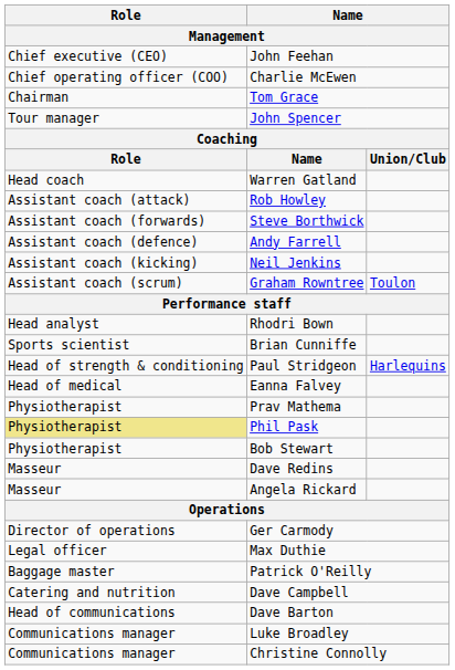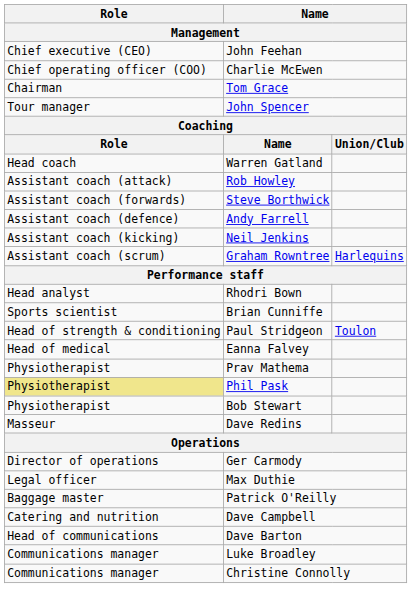 <table class="wikitable">
 <tr>
 <th>Role</th>
 <th colspan=2>Name</th>
 </tr>
 <tr>
 <th colspan="3">Management</th>
 </tr>
 <tr>
 <td>Chief executive (CEO)</td>
 <td colspan=2>John Feehan</td>
 </tr>
 <tr>
 <td>Chief operating officer (COO)</td>
 <td colspan=2>Charlie McEwen</td>
 </tr>
 <tr>
 <td>Chairman</td>
 <td colspan=2><a href='#'>Tom Grace</a></td>
 </tr>
 <tr>
 <td>Tour manager</td>
 <td colspan=2><a href='#'>John Spencer</a></td>
 </tr>
 <tr>
 <th colspan="3">Coaching</th>
 </tr>
 <tr>
 <th>Role</th>
 <th>Name</th>
 <th>Union/Club</th>
 </tr>
 <tr>
 <td>Head coach</td>
 <td>Warren Gatland</td>
 <td></td>
 </tr>
 <tr>
 <td>Assistant coach (attack)</td>
 <td><a href='#'>Rob Howley</a></td>
 <td></td>
 </tr>
 <tr>
 <td>Assistant coach (forwards)</td>
 <td><a href='#'>Steve Borthwick</a></td>
 <td></td>
 </tr>
 <tr>
 <td>Assistant coach (defence)</td>
 <td><a href='#'>Andy Farrell</a></td>
 <td></td>
 </tr>
 <tr>
 <td>Assistant coach (kicking)</td>
 <td><a href='#'>Neil Jenkins</a></td>
 <td></td>
 </tr>
 <tr>
 <td>Assistant coach (scrum)</td>
 <td><a href='#'>Graham Rowntree</a></td>
-<td> <a href='#'>Toulon</a></td>
+<td> <a href='#'>Harlequins</a></td>
 </tr>
 <tr>
 <th colspan="3">Performance staff</th>
 </tr>
 <tr>
 <td>Head analyst</td>
 <td>Rhodri Bown</td>
 <td></td>
 </tr>
 <tr>
 <td>Sports scientist</td>
 <td>Brian Cunniffe</td>
 <td></td>
 </tr>
 <tr>
 <td>Head of strength & conditioning</td>
 <td>Paul Stridgeon</td>
-<td> <a href='#'>Harlequins</a></td>
+<td> <a href='#'>Toulon</a></td>
 </tr>
 <tr>
 <td>Head of medical</td>
 <td>Eanna Falvey</td>
 <td></td>
 </tr>
 <tr>
 <td>Physiotherapist</td>
 <td>Prav Mathema</td>
 <td></td>
 </tr>
 <tr>
 <td style="background: khaki;">Physiotherapist</td>
 <td><a href='#'>Phil Pask</a></td>
 <td></td>
 </tr>
 <tr>
 <td>Physiotherapist</td>
 <td>Bob Stewart</td>
 <td></td>
 </tr>
 <tr>
 <td>Masseur</td>
 <td>Dave Redins</td>
-<td></td>
-</tr>
-<tr>
-<td>Masseur</td>
-<td>Angela Rickard</td>
 <td></td>
 </tr>
 <tr>
 <th colspan="3">Operations</th>
 </tr>
 <tr>
 <td>Director of operations</td>
 <td colspan=2>Ger Carmody </td>
 </tr>
 <tr>
 <td>Legal officer</td>
 <td colspan=2>Max Duthie</td>
 </tr>
 <tr>
 <td>Baggage master</td>
 <td colspan=2>Patrick O'Reilly</td>
 </tr>
 <tr>
 <td>Catering and nutrition</td>
 <td colspan=2>Dave Campbell</td>
 </tr>
 <tr>
 <td>Head of communications</td>
 <td colspan=2>Dave Barton</td>
 </tr>
 <tr>
 <td>Communications manager</td>
 <td colspan=2>Luke Broadley</td>
 </tr>
 <tr>
 <td>Communications manager</td>
 <td colspan=2>Christine Connolly</td>
 </tr>
 </table>
